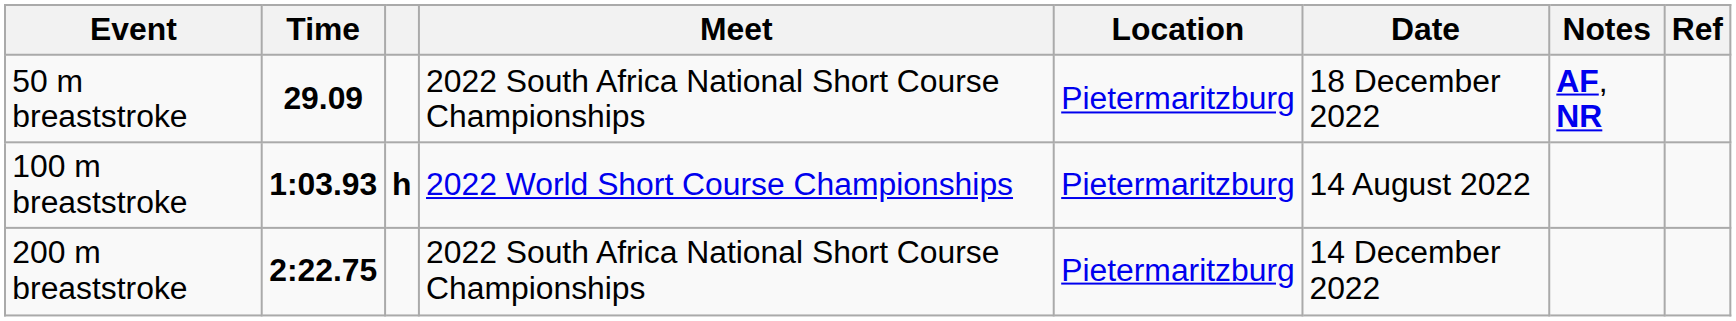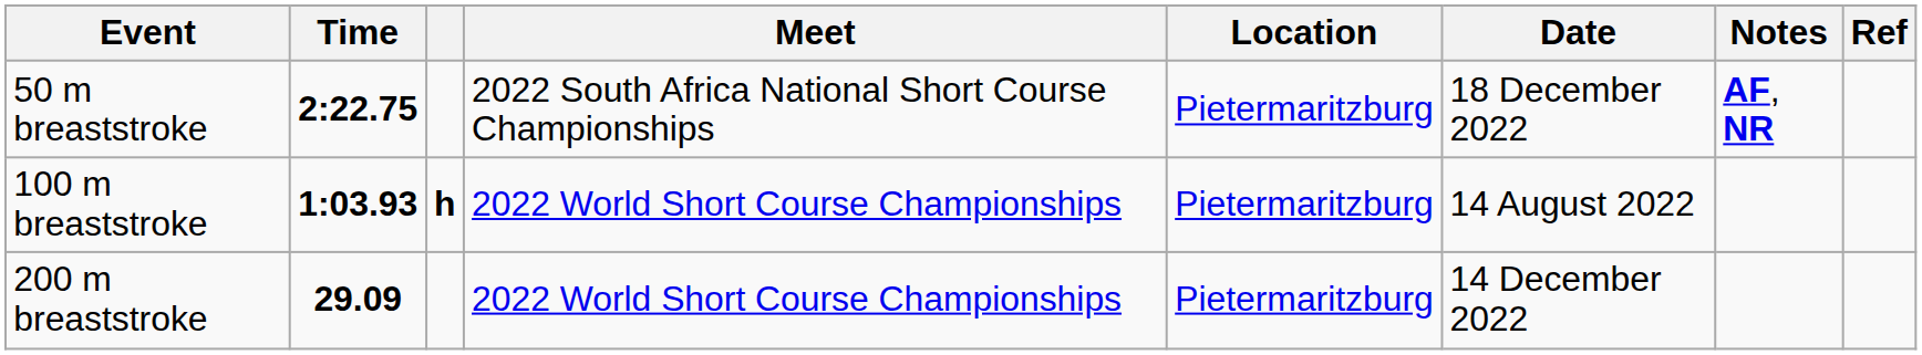 <table class="wikitable">
 <tr>
 <th>Event</th>
 <th>Time</th>
 <th></th>
 <th>Meet</th>
 <th>Location</th>
 <th>Date</th>
 <th>Notes</th>
 <th>Ref</th>
 </tr>
 <tr>
 <td>50 m breaststroke</td>
-<td style="text-align:center;"><strong>29.09</strong></td>
+<td style="text-align:center;"><strong>2:22.75</strong></td>
 <td></td>
 <td>2022 South Africa National Short Course Championships</td>
 <td><a href='#'>Pietermaritzburg</a></td>
 <td>18 December 2022</td>
 <td><strong><a href='#'>AF</a></strong>, <strong><a href='#'>NR</a></strong></td>
 <td style="text-align:center;"></td>
 </tr>
 <tr>
 <td>100 m breaststroke</td>
 <td style="text-align:center;"><strong>1:03.93</strong></td>
 <td><strong>h</strong></td>
 <td><a href='#'>2022 World Short Course Championships</a></td>
 <td><a href='#'>Pietermaritzburg</a></td>
 <td>14 August 2022</td>
 <td></td>
 <td style="text-align:center;"></td>
 </tr>
 <tr>
 <td>200 m breaststroke</td>
-<td style="text-align:center;"><strong>2:22.75</strong></td>
+<td style="text-align:center;"><strong>29.09</strong></td>
 <td></td>
-<td>2022 South Africa National Short Course Championships</td>
+<td><a href='#'>2022 World Short Course Championships</a></td>
 <td><a href='#'>Pietermaritzburg</a></td>
 <td>14 December 2022</td>
 <td></td>
 <td style="text-align:center;"></td>
 </tr>
 </table>
